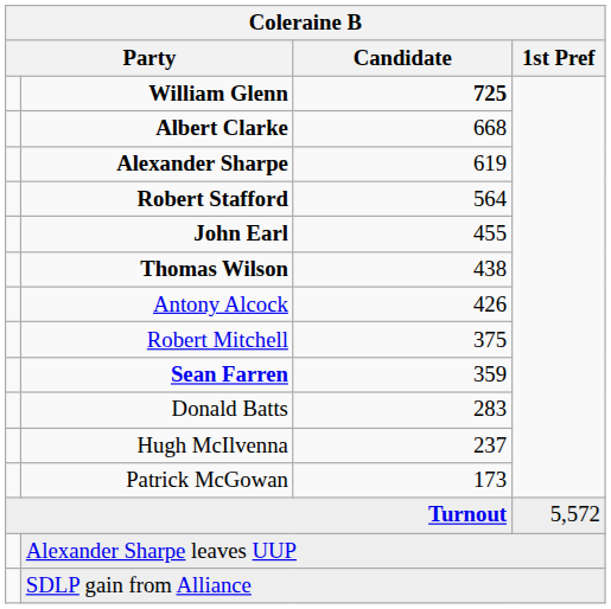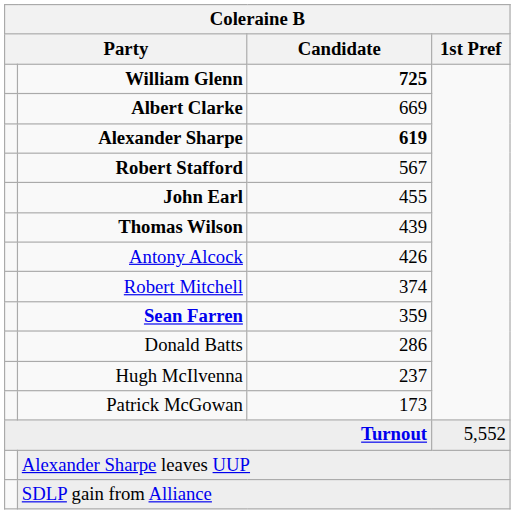 <table class="wikitable">
 <tr>
 <th colspan="4" align="center">Coleraine B</th>
 </tr>
 <tr>
 <th colspan="2" align="center" width=200>Party</th>
 <th width=150>Candidate</th>
 <th width=60>1st Pref</th>
 </tr>
 <tr>
 <td></td>
 <td align="right"><strong>William Glenn</strong></td>
 <td align="right"><strong>725</strong></td>
 </tr>
 <tr>
 <td></td>
 <td align="right"><strong>Albert Clarke</strong></td>
-<td align="right">668</td>
+<td align="right">669</td>
 </tr>
 <tr>
 <td></td>
 <td align="right"><strong>Alexander Sharpe</strong></td>
-<td align="right">619</td>
+<td align="right"><strong>619</strong></td>
 </tr>
 <tr>
 <td></td>
 <td align="right"><strong>Robert Stafford</strong></td>
-<td align="right">564</td>
+<td align="right">567</td>
 </tr>
 <tr>
 <td></td>
 <td align="right"><strong>John Earl</strong></td>
 <td align="right">455</td>
 </tr>
 <tr>
 <td></td>
 <td align="right"><strong>Thomas Wilson</strong></td>
-<td align="right">438</td>
+<td align="right">439</td>
 </tr>
 <tr>
 <td></td>
 <td align="right"><a href='#'>Antony Alcock</a></td>
 <td align="right">426</td>
 </tr>
 <tr>
 <td></td>
 <td align="right"><a href='#'>Robert Mitchell</a></td>
-<td align="right">375</td>
+<td align="right">374</td>
 </tr>
 <tr>
 <td></td>
 <td align="right"><strong><a href='#'>Sean Farren</a></strong></td>
 <td align="right">359</td>
 </tr>
 <tr>
 <td></td>
 <td align="right">Donald Batts</td>
-<td align="right">283</td>
+<td align="right">286</td>
 </tr>
 <tr>
 <td></td>
 <td align="right">Hugh McIlvenna</td>
 <td align="right">237</td>
 </tr>
 <tr>
 <td></td>
 <td align="right">Patrick McGowan</td>
 <td align="right">173</td>
 </tr>
 <tr bgcolor="EEEEEE">
 <td colspan=3 align="right"><strong><a href='#'>Turnout</a></strong></td>
-<td align="right">5,572</td>
+<td align="right">5,552</td>
 </tr>
 <tr>
 <td bgcolor=></td>
 <td colspan=3 bgcolor="EEEEEE"><a href='#'>Alexander Sharpe</a> leaves <a href='#'>UUP</a></td>
 </tr>
 <tr>
 <td bgcolor=></td>
 <td colspan=3 bgcolor="EEEEEE"><a href='#'>SDLP</a> gain from <a href='#'>Alliance</a></td>
 </tr>
 </table>
